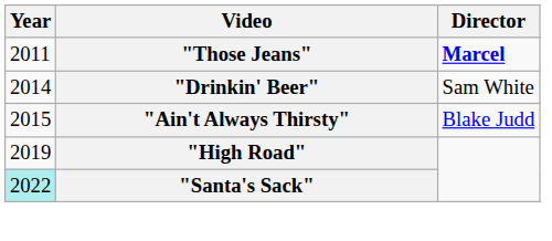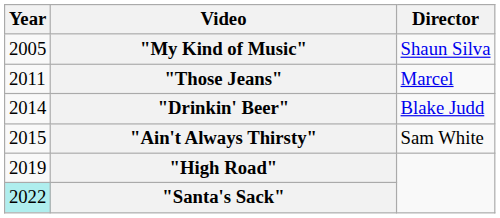 <table class="wikitable plainrowheaders">
 <tr>
 <th>Year</th>
 <th style="width:18em;">Video</th>
 <th>Director</th>
 </tr>
 <tr>
+<td>2005</td>
+<th scope="row">"My Kind of Music"</th>
+<td><a href='#'>Shaun Silva</a></td>
+</tr>
+<tr>
 <td>2011</td>
 <th scope="row">"Those Jeans"</th>
-<td><strong><a href='#'>Marcel</a></strong></td>
+<td><a href='#'>Marcel</a></td>
 </tr>
 <tr>
 <td>2014</td>
 <th scope="row">"Drinkin' Beer"</th>
-<td>Sam White</td>
+<td><a href='#'>Blake Judd</a></td>
 </tr>
 <tr>
 <td>2015</td>
 <th scope="row">"Ain't Always Thirsty"</th>
-<td><a href='#'>Blake Judd</a></td>
+<td>Sam White</td>
 </tr>
 <tr>
 <td>2019</td>
 <th scope="row">"High Road"</th>
 </tr>
 <tr>
 <td style="background: paleturquoise;">2022</td>
 <th scope="row">"Santa's Sack"</th>
 </tr>
 </table>
